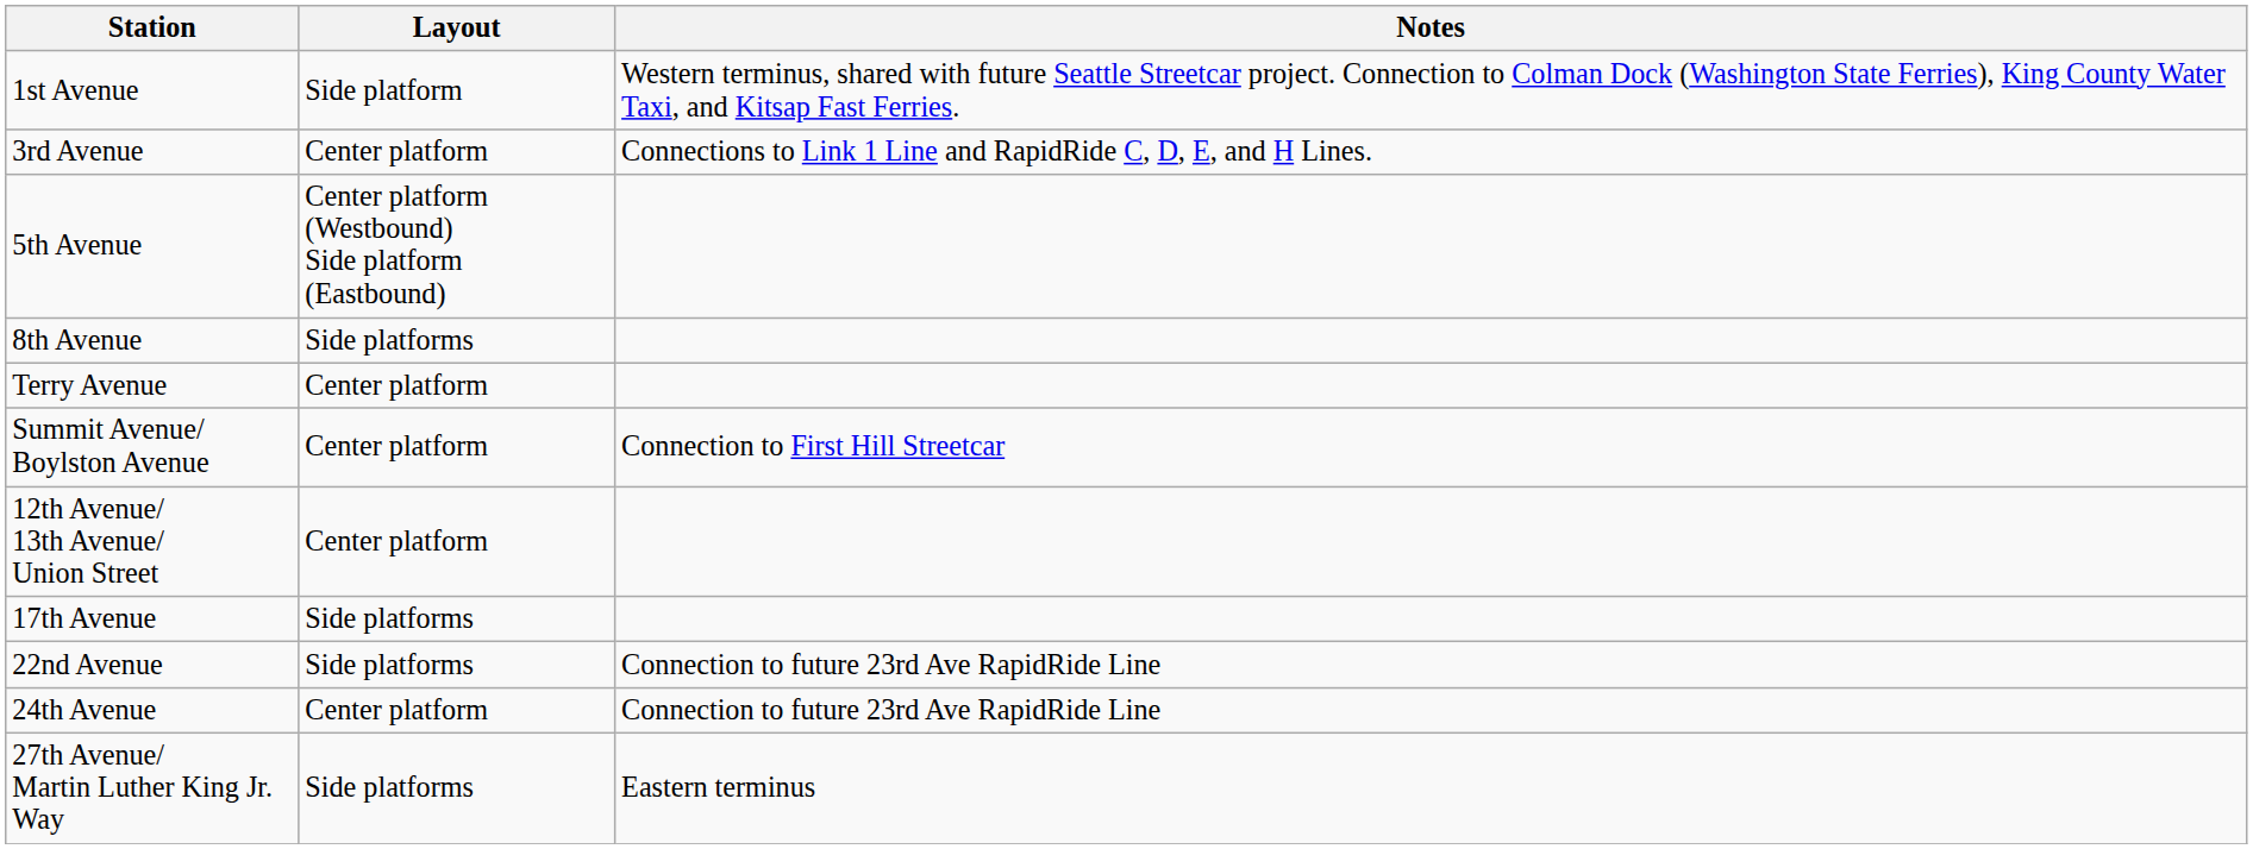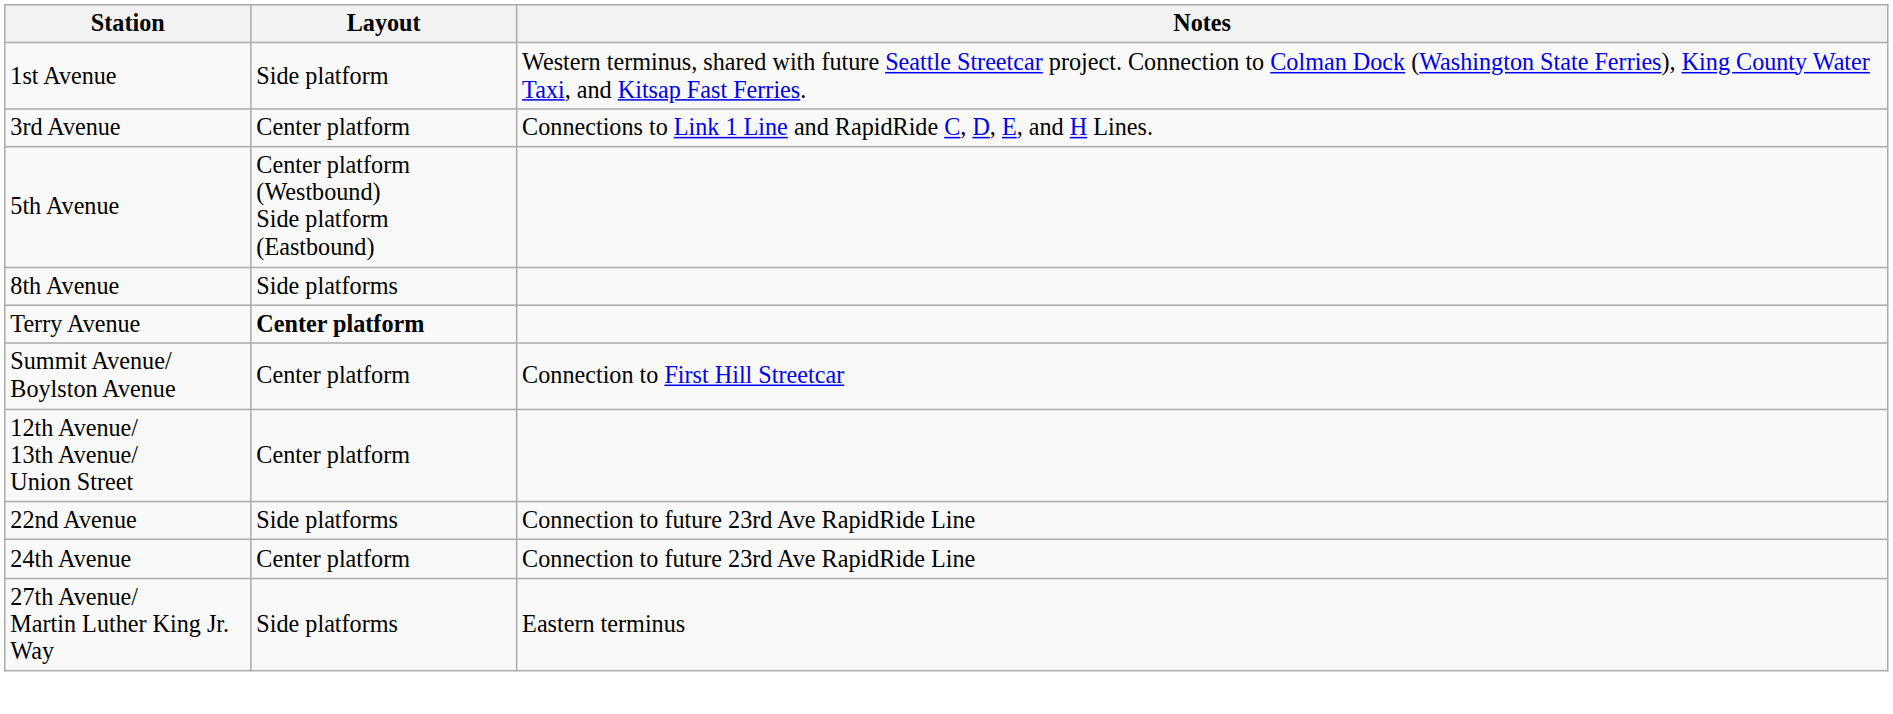 <table class="wikitable">
 <tr>
 <th>Station</th>
 <th>Layout</th>
 <th>Notes</th>
 </tr>
 <tr>
 <td>1st Avenue</td>
 <td>Side platform</td>
 <td>Western terminus, shared with future <a href='#'>Seattle Streetcar</a> project. Connection to <a href='#'>Colman Dock</a> (<a href='#'>Washington State Ferries</a>), <a href='#'>King County Water Taxi</a>, and <a href='#'>Kitsap Fast Ferries</a>.</td>
 </tr>
 <tr>
 <td>3rd Avenue</td>
 <td>Center platform</td>
 <td>Connections to <a href='#'>Link 1 Line</a> and RapidRide <a href='#'>C</a>, <a href='#'>D</a>, <a href='#'>E</a>, and <a href='#'>H</a> Lines.</td>
 </tr>
 <tr>
 <td>5th Avenue</td>
 <td>Center platform (Westbound)<br>Side platform (Eastbound)</td>
 <td></td>
 </tr>
 <tr>
 <td>8th Avenue</td>
 <td>Side platforms</td>
 <td></td>
 </tr>
 <tr>
 <td>Terry Avenue</td>
-<td>Center platform</td>
+<td><strong>Center platform</strong></td>
 <td></td>
 </tr>
 <tr>
 <td>Summit Avenue/<br>Boylston Avenue</td>
 <td>Center platform</td>
 <td>Connection to <a href='#'>First Hill Streetcar</a></td>
 </tr>
 <tr>
 <td>12th Avenue/<br>13th Avenue/<br>Union Street</td>
 <td>Center platform</td>
-<td></td>
-</tr>
-<tr>
-<td>17th Avenue</td>
-<td>Side platforms</td>
 <td></td>
 </tr>
 <tr>
 <td>22nd Avenue</td>
 <td>Side platforms</td>
 <td>Connection to future 23rd Ave RapidRide Line</td>
 </tr>
 <tr>
 <td>24th Avenue</td>
 <td>Center platform</td>
 <td>Connection to future 23rd Ave RapidRide Line</td>
 </tr>
 <tr>
 <td>27th Avenue/<br>Martin Luther King Jr. Way</td>
 <td>Side platforms</td>
 <td>Eastern terminus</td>
 </tr>
 </table>
